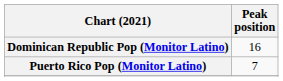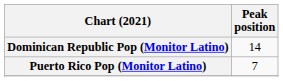 <table class="wikitable sortable plainrowheaders" style="text-align:center">
 <tr>
 <th scope="col">Chart (2021)</th>
 <th scope="col">Peak<br> position</th>
 </tr>
 <tr>
 <th scope="row">Dominican Republic Pop (<a href='#'>Monitor Latino</a>)</th>
-<td>16</td>
+<td>14</td>
 </tr>
 <tr>
 <th scope="row">Puerto Rico Pop (<a href='#'>Monitor Latino</a>)</th>
 <td>7</td>
 </tr>
 <tr>
 </tr>
 <tr>
 </tr>
 </table>
